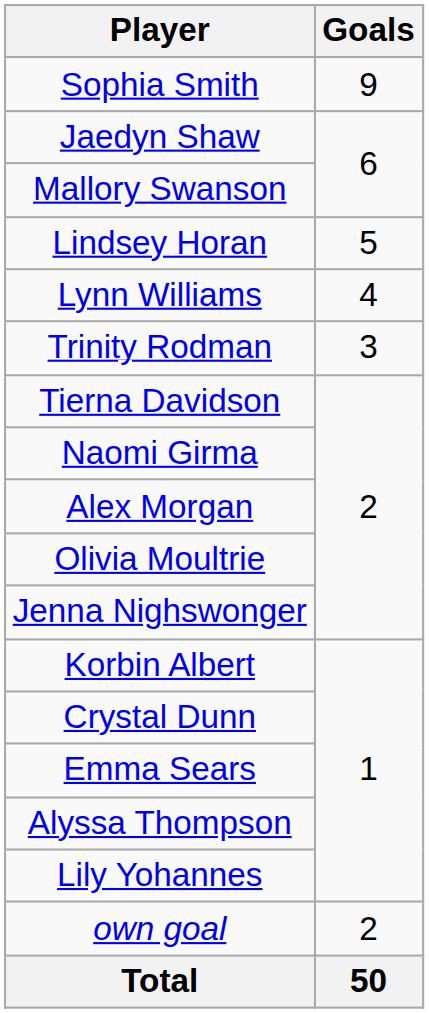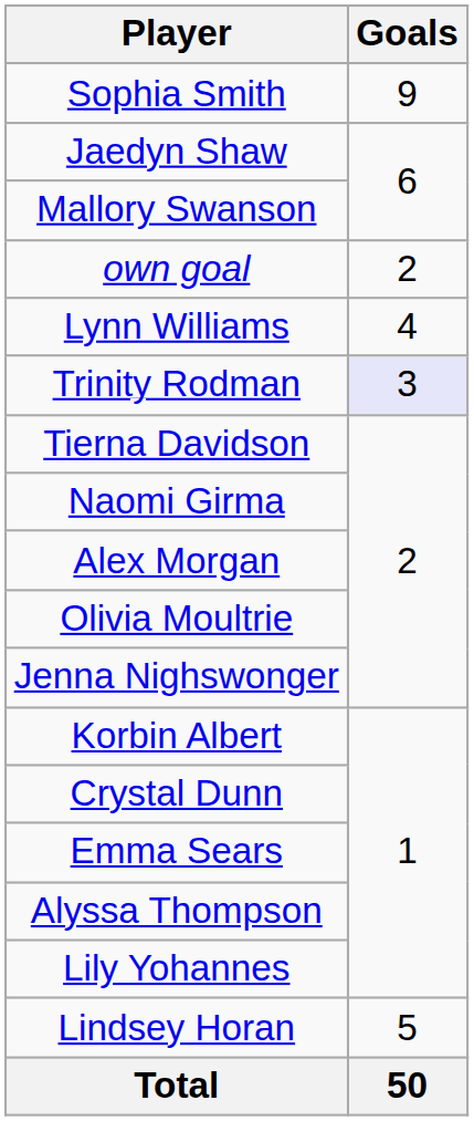 <table class="wikitable sortable" style="text-align: center;">
 <tr>
 <th>Player</th>
 <th>Goals</th>
 </tr>
 <tr>
 <td><a href='#'>Sophia Smith</a></td>
 <td>9</td>
 </tr>
 <tr>
 <td><a href='#'>Jaedyn Shaw</a></td>
 <td Rowspan=2>6</td>
 </tr>
 <tr>
 <td><a href='#'>Mallory Swanson</a></td>
 </tr>
 <tr>
-<td><a href='#'>Lindsey Horan</a></td>
-<td>5</td>
+<td><em><a href='#'>own goal</a></em></td>
+<td>2</td>
 </tr>
 <tr>
 <td><a href='#'>Lynn Williams</a></td>
 <td>4</td>
 </tr>
 <tr>
 <td><a href='#'>Trinity Rodman</a></td>
-<td>3</td>
+<td style="background: lavender;">3</td>
 </tr>
 <tr>
 <td><a href='#'>Tierna Davidson</a></td>
 <td rowspan=5>2</td>
 </tr>
 <tr>
 <td><a href='#'>Naomi Girma</a></td>
 </tr>
 <tr>
 <td><a href='#'>Alex Morgan</a></td>
 </tr>
 <tr>
 <td><a href='#'>Olivia Moultrie</a></td>
 </tr>
 <tr>
 <td><a href='#'>Jenna Nighswonger</a></td>
 </tr>
 <tr>
 <td><a href='#'>Korbin Albert</a></td>
 <td rowspan=5>1</td>
 </tr>
 <tr>
 <td><a href='#'>Crystal Dunn</a></td>
 </tr>
 <tr>
 <td><a href='#'>Emma Sears</a></td>
 </tr>
 <tr>
 <td><a href='#'>Alyssa Thompson</a></td>
 </tr>
 <tr>
 <td><a href='#'>Lily Yohannes</a></td>
 </tr>
 <tr>
-<td><em><a href='#'>own goal</a></em></td>
-<td>2</td>
+<td><a href='#'>Lindsey Horan</a></td>
+<td>5</td>
 </tr>
 <tr>
 <th>Total</th>
 <th>50</th>
 </tr>
 </table>
